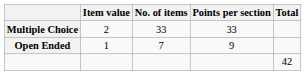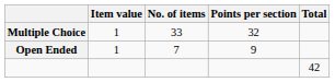 <table class="wikitable">
 <tr>
 <th></th>
 <th>Item value</th>
 <th>No. of items</th>
 <th>Points per section</th>
 <th>Total</th>
 </tr>
 <tr>
 <th>Multiple Choice</th>
-<td style="text-align:center;">2</td>
+<td style="text-align:center;">1</td>
 <td style="text-align:center;">33</td>
-<td style="text-align:center;">33</td>
+<td style="text-align:center;">32</td>
 <td></td>
 </tr>
 <tr>
 <th>Open Ended</th>
 <td style="text-align:center;">1</td>
 <td style="text-align:center;">7</td>
 <td style="text-align:center;">9</td>
 <td></td>
 </tr>
 <tr>
 <td></td>
 <td></td>
 <td></td>
 <td></td>
 <td style="text-align:center;">42</td>
 </tr>
 </table>
